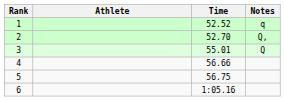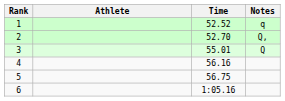 <table class="wikitable" style="text-align:center">
 <tr>
 <th width=40>Rank</th>
 <th width=250>Athlete</th>
 <th width=80>Time</th>
 <th width=50>Notes</th>
 </tr>
 <tr bgcolor=ccffcc>
 <td>1</td>
 <td align=left></td>
 <td>52.52</td>
 <td>q</td>
 </tr>
 <tr bgcolor=ccffcc>
 <td>2</td>
 <td align=left></td>
 <td>52.70</td>
 <td>Q, </td>
 </tr>
 <tr bgcolor=ddffdd>
 <td>3</td>
 <td align=left></td>
 <td>55.01</td>
 <td>Q</td>
 </tr>
 <tr>
 <td>4</td>
 <td align=left></td>
-<td>56.66</td>
+<td>56.16</td>
 <td></td>
 </tr>
 <tr>
 <td>5</td>
 <td align=left></td>
 <td>56.75</td>
 <td></td>
 </tr>
 <tr>
 <td>6</td>
 <td align=left></td>
 <td>1:05.16</td>
 <td></td>
 </tr>
 </table>
